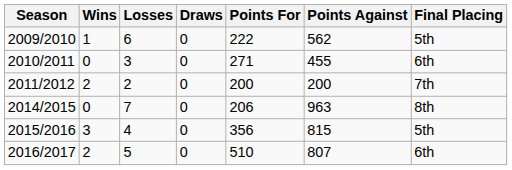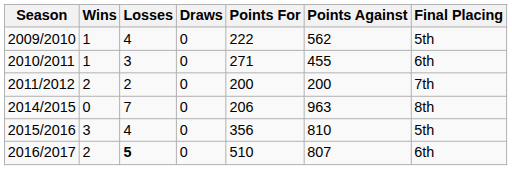 <table class="wikitable">
 <tr>
 <th>Season</th>
 <th>Wins</th>
 <th>Losses</th>
 <th>Draws</th>
 <th>Points For</th>
 <th>Points Against</th>
 <th>Final Placing</th>
 </tr>
 <tr>
 <td>2009/2010</td>
 <td>1</td>
-<td>6</td>
+<td>4</td>
 <td>0</td>
 <td>222</td>
 <td>562</td>
 <td>5th</td>
 </tr>
 <tr>
 <td>2010/2011</td>
-<td>0</td>
+<td>1</td>
 <td>3</td>
 <td>0</td>
 <td>271</td>
 <td>455</td>
 <td>6th</td>
 </tr>
 <tr>
 <td>2011/2012</td>
 <td>2</td>
 <td>2</td>
 <td>0</td>
 <td>200</td>
 <td>200</td>
 <td>7th</td>
 </tr>
 <tr>
 <td>2014/2015</td>
 <td>0</td>
 <td>7</td>
 <td>0</td>
 <td>206</td>
 <td>963</td>
 <td>8th</td>
 </tr>
 <tr>
 <td>2015/2016</td>
 <td>3</td>
 <td>4</td>
 <td>0</td>
 <td>356</td>
-<td>815</td>
+<td>810</td>
 <td>5th</td>
 </tr>
 <tr>
 <td>2016/2017</td>
 <td>2</td>
-<td>5</td>
+<td><strong>5</strong></td>
 <td>0</td>
 <td>510</td>
 <td>807</td>
 <td>6th</td>
 </tr>
 </table>
